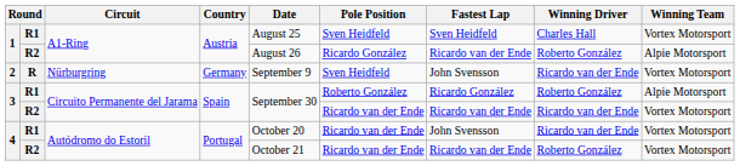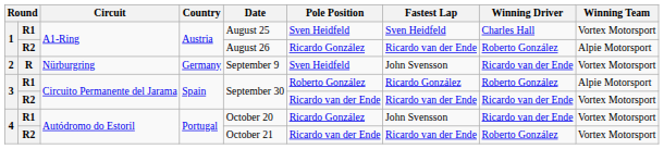 <table class="wikitable" style="font-size: 85%">
 <tr>
 <th colspan=2>Round</th>
 <th>Circuit</th>
 <th>Country</th>
 <th>Date</th>
 <th>Pole Position</th>
 <th>Fastest Lap</th>
 <th>Winning Driver</th>
 <th>Winning Team</th>
 </tr>
 <tr>
 <th rowspan=2>1</th>
 <th>R1</th>
 <td rowspan=2> <a href='#'>A1-Ring</a></td>
 <td rowspan=2><a href='#'>Austria</a></td>
 <td>August 25</td>
 <td> <a href='#'>Sven Heidfeld</a></td>
 <td> <a href='#'>Sven Heidfeld</a></td>
 <td> <a href='#'>Charles Hall</a></td>
 <td nowrap> Vortex Motorsport</td>
 </tr>
 <tr>
 <th>R2</th>
 <td>August 26</td>
 <td> <a href='#'>Ricardo González</a></td>
 <td> <a href='#'>Ricardo van der Ende</a></td>
 <td> <a href='#'>Roberto González</a></td>
 <td> Alpie Motorsport</td>
 </tr>
 <tr>
 <th>2</th>
 <th>R</th>
 <td> <a href='#'>Nürburgring</a></td>
 <td><a href='#'>Germany</a></td>
 <td>September 9</td>
 <td> <a href='#'>Sven Heidfeld</a></td>
 <td> John Svensson</td>
 <td> <a href='#'>Ricardo van der Ende</a></td>
 <td> Vortex Motorsport</td>
 </tr>
 <tr>
 <th rowspan=2>3</th>
 <th>R1</th>
 <td rowspan=2 nowrap> <a href='#'>Circuito Permanente del Jarama</a></td>
 <td rowspan=2><a href='#'>Spain</a></td>
 <td rowspan=2 nowrap>September 30</td>
 <td> <a href='#'>Roberto González</a></td>
 <td> <a href='#'>Ricardo González</a></td>
 <td> <a href='#'>Roberto González</a></td>
 <td> Alpie Motorsport</td>
 </tr>
 <tr>
 <th>R2</th>
 <td nowrap> <a href='#'>Ricardo van der Ende</a></td>
 <td nowrap> <a href='#'>Ricardo van der Ende</a></td>
 <td nowrap> <a href='#'>Ricardo van der Ende</a></td>
 <td> Vortex Motorsport</td>
 </tr>
 <tr>
 <th rowspan=2>4</th>
 <th>R1</th>
 <td rowspan=2> <a href='#'>Autódromo do Estoril</a></td>
 <td rowspan=2><a href='#'>Portugal</a></td>
 <td>October 20</td>
-<td> <a href='#'>Ricardo van der Ende</a></td>
+<td> <a href='#'>Ricardo González</a></td>
 <td> John Svensson</td>
 <td> <a href='#'>Ricardo van der Ende</a></td>
 <td> Vortex Motorsport</td>
 </tr>
 <tr>
 <th>R2</th>
 <td>October 21</td>
 <td> <a href='#'>Ricardo van der Ende</a></td>
 <td> <a href='#'>Ricardo van der Ende</a></td>
 <td> <a href='#'>Roberto González</a></td>
 <td> Vortex Motorsport</td>
 </tr>
 </table>
